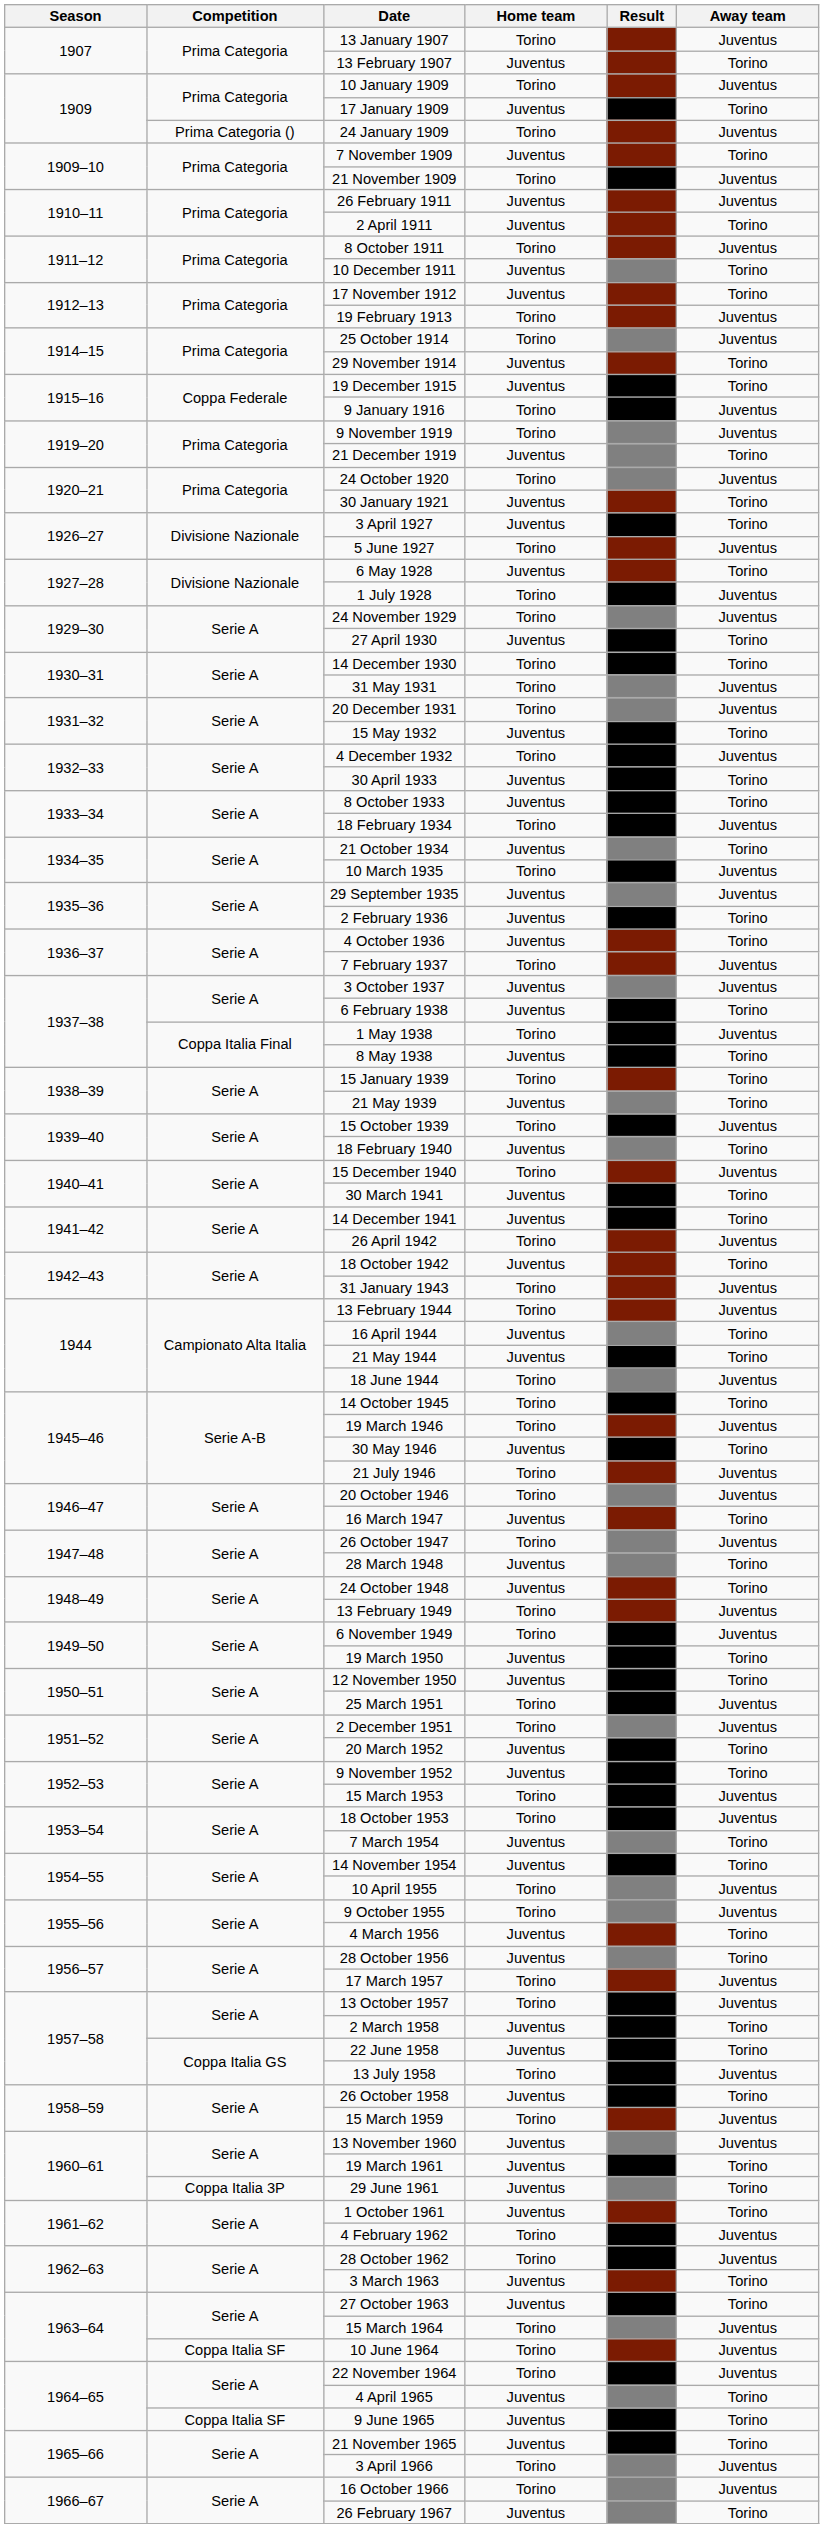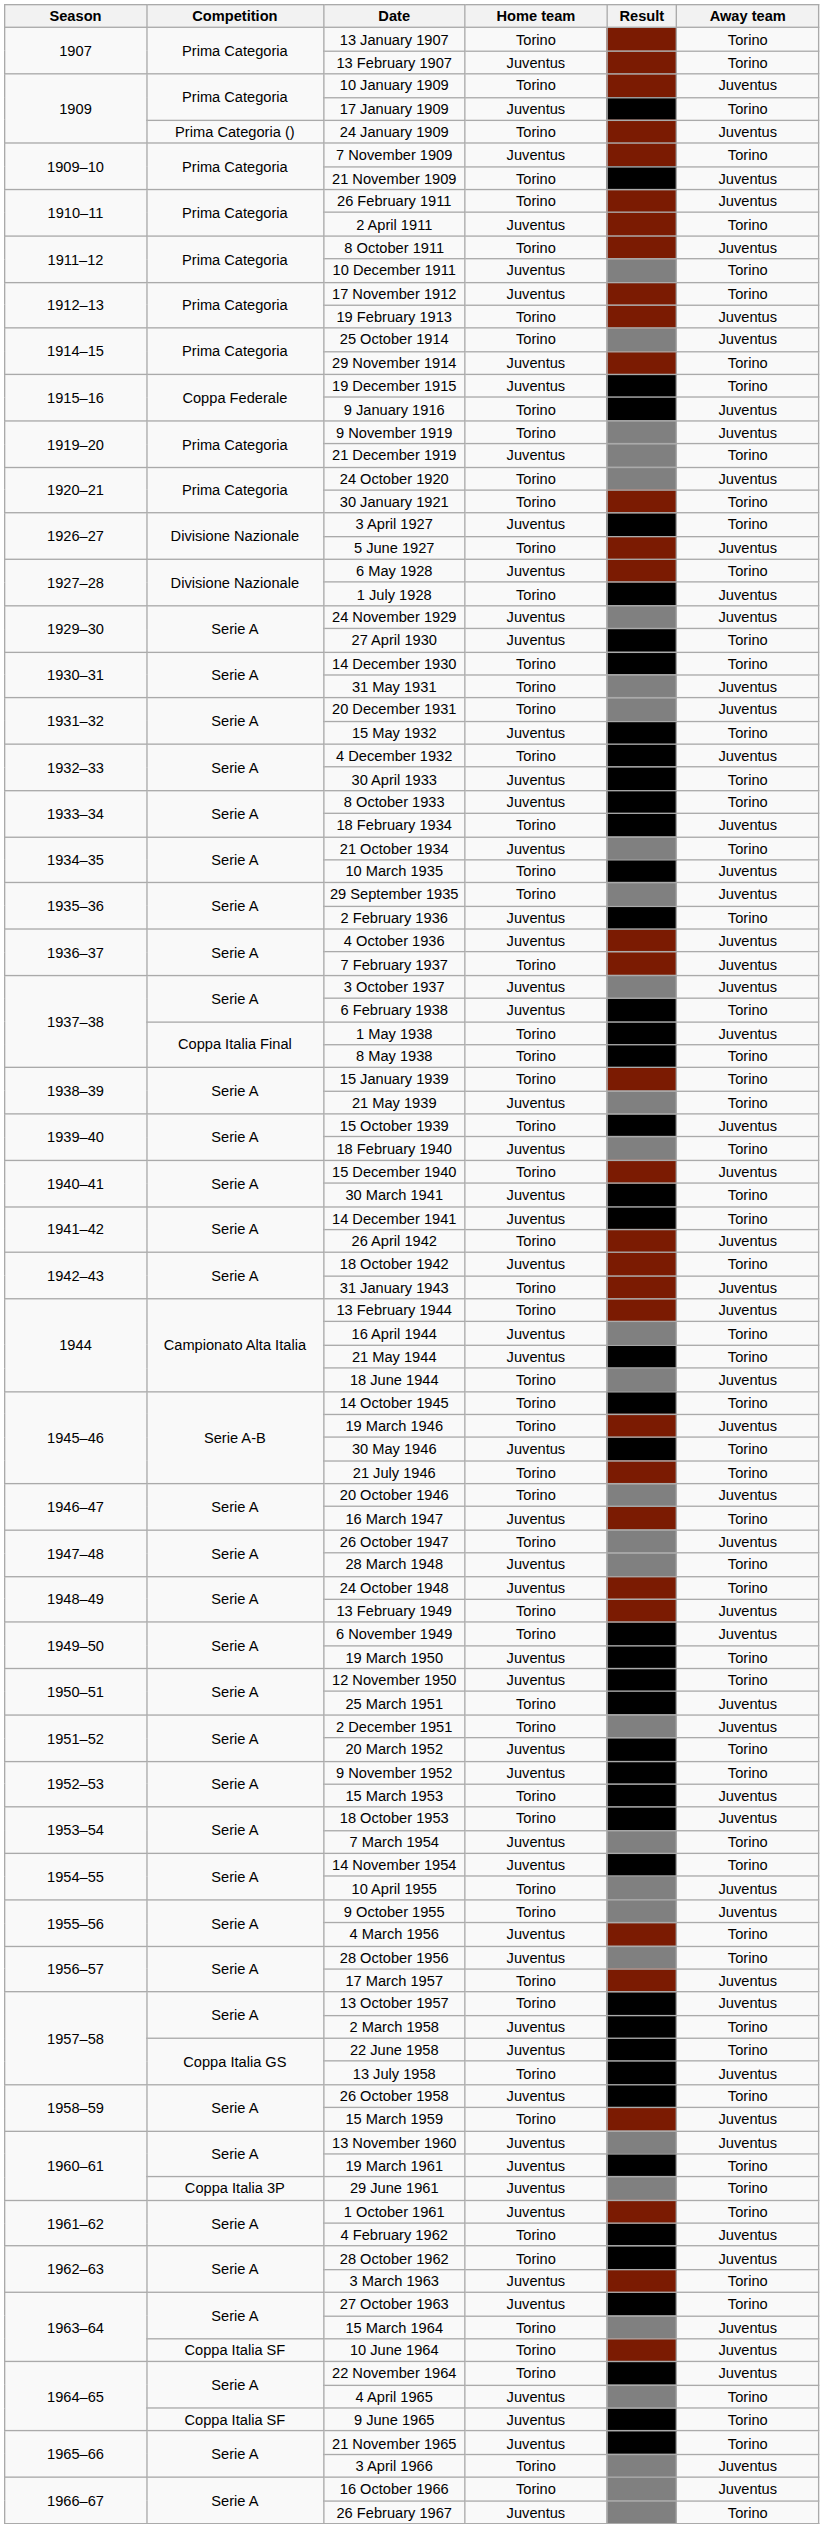 <table class="wikitable" style="text-align: center; width=20%; font-size: 11px">
 <tr>
 <th rowspan=1 width=12%>Season</th>
 <th rowspan=1 width=15%>Competition</th>
 <th rowspan=1 width=12%>Date</th>
 <th rowspan=1 width=12%>Home team</th>
 <th rowspan=1 width=5%>Result</th>
 <th rowspan=1 width=12%>Away team</th>
 </tr>
 <tr>
 <td rowspan=2>1907</td>
 <td rowspan=2>Prima Categoria</td>
 <td>13 January 1907</td>
 <td>Torino</td>
 <td bgcolor=7B1B02></td>
-<td>Juventus</td>
+<td>Torino</td>
 </tr>
 <tr>
 <td>13 February 1907</td>
 <td>Juventus</td>
 <td bgcolor=7B1B02></td>
 <td>Torino</td>
 </tr>
 <tr>
 <td rowspan=3>1909</td>
 <td rowspan=2>Prima Categoria</td>
 <td>10 January 1909</td>
 <td>Torino</td>
 <td bgcolor=7B1B02></td>
 <td>Juventus</td>
 </tr>
 <tr>
 <td>17 January 1909</td>
 <td>Juventus</td>
 <td bgcolor=000000></td>
 <td>Torino</td>
 </tr>
 <tr>
 <td>Prima Categoria ()</td>
 <td>24 January 1909</td>
 <td>Torino</td>
 <td bgcolor=7B1B02></td>
 <td>Juventus</td>
 </tr>
 <tr>
 <td rowspan=2>1909–10</td>
 <td rowspan=2>Prima Categoria</td>
 <td>7 November 1909</td>
 <td>Juventus</td>
 <td bgcolor=7B1B02></td>
 <td>Torino</td>
 </tr>
 <tr>
 <td>21 November 1909</td>
 <td>Torino</td>
 <td bgcolor=000000></td>
 <td>Juventus</td>
 </tr>
 <tr>
 <td rowspan=2>1910–11</td>
 <td rowspan=2>Prima Categoria</td>
 <td>26 February 1911</td>
-<td>Juventus</td>
+<td>Torino</td>
 <td bgcolor=7B1B02></td>
 <td>Juventus</td>
 </tr>
 <tr>
 <td>2 April 1911</td>
 <td>Juventus</td>
 <td bgcolor=7B1B02></td>
 <td>Torino</td>
 </tr>
 <tr>
 <td rowspan=2>1911–12</td>
 <td rowspan=2>Prima Categoria</td>
 <td>8 October 1911</td>
 <td>Torino</td>
 <td bgcolor=7B1B02></td>
 <td>Juventus</td>
 </tr>
 <tr>
 <td>10 December 1911</td>
 <td>Juventus</td>
 <td bgcolor=808080></td>
 <td>Torino</td>
 </tr>
 <tr>
 <td rowspan=2>1912–13</td>
 <td rowspan=2>Prima Categoria</td>
 <td>17 November 1912</td>
 <td>Juventus</td>
 <td bgcolor=7B1B02></td>
 <td>Torino</td>
 </tr>
 <tr>
 <td>19 February 1913</td>
 <td>Torino</td>
 <td bgcolor=7B1B02></td>
 <td>Juventus</td>
 </tr>
 <tr>
 <td rowspan=2>1914–15</td>
 <td rowspan=2>Prima Categoria</td>
 <td>25 October 1914</td>
 <td>Torino</td>
 <td bgcolor=808080></td>
 <td>Juventus</td>
 </tr>
 <tr>
 <td>29 November 1914</td>
 <td>Juventus</td>
 <td bgcolor=7B1B02></td>
 <td>Torino</td>
 </tr>
 <tr>
 <td rowspan=2>1915–16</td>
 <td rowspan=2>Coppa Federale</td>
 <td>19 December 1915</td>
 <td>Juventus</td>
 <td bgcolor=000000></td>
 <td>Torino</td>
 </tr>
 <tr>
 <td>9 January 1916</td>
 <td>Torino</td>
 <td bgcolor=000000></td>
 <td>Juventus</td>
 </tr>
 <tr>
 <td rowspan=2>1919–20</td>
 <td rowspan=2>Prima Categoria</td>
 <td>9 November 1919</td>
 <td>Torino</td>
 <td bgcolor=808080></td>
 <td>Juventus</td>
 </tr>
 <tr>
 <td>21 December 1919</td>
 <td>Juventus</td>
 <td bgcolor=808080></td>
 <td>Torino</td>
 </tr>
 <tr>
 <td rowspan=2>1920–21</td>
 <td rowspan=2>Prima Categoria</td>
 <td>24 October 1920</td>
 <td>Torino</td>
 <td bgcolor=808080></td>
 <td>Juventus</td>
 </tr>
 <tr>
 <td>30 January 1921</td>
-<td>Juventus</td>
+<td>Torino</td>
 <td bgcolor=7B1B02></td>
 <td>Torino</td>
 </tr>
 <tr>
 <td rowspan=2>1926–27</td>
 <td rowspan=2>Divisione Nazionale</td>
 <td>3 April 1927</td>
 <td>Juventus</td>
 <td bgcolor=000000></td>
 <td>Torino</td>
 </tr>
 <tr>
 <td>5 June 1927</td>
 <td>Torino</td>
 <td bgcolor=7B1B02></td>
 <td>Juventus</td>
 </tr>
 <tr>
 <td rowspan=2>1927–28</td>
 <td rowspan=2>Divisione Nazionale</td>
 <td>6 May 1928</td>
 <td>Juventus</td>
 <td bgcolor=7B1B02></td>
 <td>Torino</td>
 </tr>
 <tr>
 <td>1 July 1928</td>
 <td>Torino</td>
 <td bgcolor=000000></td>
 <td>Juventus</td>
 </tr>
 <tr>
 <td rowspan=2>1929–30</td>
 <td rowspan=2>Serie A</td>
 <td>24 November 1929</td>
-<td>Torino</td>
+<td>Juventus</td>
 <td bgcolor=808080></td>
 <td>Juventus</td>
 </tr>
 <tr>
 <td>27 April 1930</td>
 <td>Juventus</td>
 <td bgcolor=000000></td>
 <td>Torino</td>
 </tr>
 <tr>
 <td rowspan=2>1930–31</td>
 <td rowspan=2>Serie A</td>
 <td>14 December 1930</td>
 <td>Torino</td>
 <td bgcolor=000000></td>
 <td>Torino</td>
 </tr>
 <tr>
 <td>31 May 1931</td>
 <td>Torino</td>
 <td bgcolor=808080></td>
 <td>Juventus</td>
 </tr>
 <tr>
 <td rowspan=2>1931–32</td>
 <td rowspan=2>Serie A</td>
 <td>20 December 1931</td>
 <td>Torino</td>
 <td bgcolor=808080></td>
 <td>Juventus</td>
 </tr>
 <tr>
 <td>15 May 1932</td>
 <td>Juventus</td>
 <td bgcolor=000000></td>
 <td>Torino</td>
 </tr>
 <tr>
 <td rowspan=2>1932–33</td>
 <td rowspan=2>Serie A</td>
 <td>4 December 1932</td>
 <td>Torino</td>
 <td bgcolor=000000></td>
 <td>Juventus</td>
 </tr>
 <tr>
 <td>30 April 1933</td>
 <td>Juventus</td>
 <td bgcolor=000000></td>
 <td>Torino</td>
 </tr>
 <tr>
 <td rowspan=2>1933–34</td>
 <td rowspan=2>Serie A</td>
 <td>8 October 1933</td>
 <td>Juventus</td>
 <td bgcolor=000000></td>
 <td>Torino</td>
 </tr>
 <tr>
 <td>18 February 1934</td>
 <td>Torino</td>
 <td bgcolor=000000></td>
 <td>Juventus</td>
 </tr>
 <tr>
 <td rowspan=2>1934–35</td>
 <td rowspan=2>Serie A</td>
 <td>21 October 1934</td>
 <td>Juventus</td>
 <td bgcolor=808080></td>
 <td>Torino</td>
 </tr>
 <tr>
 <td>10 March 1935</td>
 <td>Torino</td>
 <td bgcolor=000000></td>
 <td>Juventus</td>
 </tr>
 <tr>
 <td rowspan=2>1935–36</td>
 <td rowspan=2>Serie A</td>
 <td>29 September 1935</td>
-<td>Juventus</td>
+<td>Torino</td>
 <td bgcolor=808080></td>
 <td>Juventus</td>
 </tr>
 <tr>
 <td>2 February 1936</td>
 <td>Juventus</td>
 <td bgcolor=000000></td>
 <td>Torino</td>
 </tr>
 <tr>
 <td rowspan=2>1936–37</td>
 <td rowspan=2>Serie A</td>
 <td>4 October 1936</td>
 <td>Juventus</td>
 <td bgcolor=7B1B02></td>
-<td>Torino</td>
+<td>Juventus</td>
 </tr>
 <tr>
 <td>7 February 1937</td>
 <td>Torino</td>
 <td bgcolor=7B1B02></td>
 <td>Juventus</td>
 </tr>
 <tr>
 <td rowspan=4>1937–38</td>
 <td rowspan=2>Serie A</td>
 <td>3 October 1937</td>
 <td>Juventus</td>
 <td bgcolor=808080></td>
 <td>Juventus</td>
 </tr>
 <tr>
 <td>6 February 1938</td>
 <td>Juventus</td>
 <td bgcolor=000000></td>
 <td>Torino</td>
 </tr>
 <tr>
 <td rowspan=2>Coppa Italia Final</td>
 <td>1 May 1938</td>
 <td>Torino</td>
 <td bgcolor=000000></td>
 <td>Juventus</td>
 </tr>
 <tr>
 <td>8 May 1938</td>
-<td>Juventus</td>
+<td>Torino</td>
 <td bgcolor=000000></td>
 <td>Torino</td>
 </tr>
 <tr>
 <td rowspan=2>1938–39</td>
 <td rowspan=2>Serie A</td>
 <td>15 January 1939</td>
 <td>Torino</td>
 <td bgcolor=7B1B02></td>
 <td>Torino</td>
 </tr>
 <tr>
 <td>21 May 1939</td>
 <td>Juventus</td>
 <td bgcolor=808080></td>
 <td>Torino</td>
 </tr>
 <tr>
 <td rowspan=2>1939–40</td>
 <td rowspan=2>Serie A</td>
 <td>15 October 1939</td>
 <td>Torino</td>
 <td bgcolor=000000></td>
 <td>Juventus</td>
 </tr>
 <tr>
 <td>18 February 1940</td>
 <td>Juventus</td>
 <td bgcolor=808080></td>
 <td>Torino</td>
 </tr>
 <tr>
 <td rowspan=2>1940–41</td>
 <td rowspan=2>Serie A</td>
 <td>15 December 1940</td>
 <td>Torino</td>
 <td bgcolor=7B1B02></td>
 <td>Juventus</td>
 </tr>
 <tr>
 <td>30 March 1941</td>
 <td>Juventus</td>
 <td bgcolor=000000></td>
 <td>Torino</td>
 </tr>
 <tr>
 <td rowspan=2>1941–42</td>
 <td rowspan=2>Serie A</td>
 <td>14 December 1941</td>
 <td>Juventus</td>
 <td bgcolor=000000></td>
 <td>Torino</td>
 </tr>
 <tr>
 <td>26 April 1942</td>
 <td>Torino</td>
 <td bgcolor=7B1B02></td>
 <td>Juventus</td>
 </tr>
 <tr>
 <td rowspan=2>1942–43</td>
 <td rowspan=2>Serie A</td>
 <td>18 October 1942</td>
 <td>Juventus</td>
 <td bgcolor=7B1B02></td>
 <td>Torino</td>
 </tr>
 <tr>
 <td>31 January 1943</td>
 <td>Torino</td>
 <td bgcolor=7B1B02></td>
 <td>Juventus</td>
 </tr>
 <tr>
 <td rowspan=4>1944</td>
 <td rowspan=4>Campionato Alta Italia</td>
 <td>13 February 1944</td>
 <td>Torino</td>
 <td bgcolor=7B1B02></td>
 <td>Juventus</td>
 </tr>
 <tr>
 <td>16 April 1944</td>
 <td>Juventus</td>
 <td bgcolor=808080></td>
 <td>Torino</td>
 </tr>
 <tr>
 <td>21 May 1944</td>
 <td>Juventus</td>
 <td bgcolor=000000></td>
 <td>Torino</td>
 </tr>
 <tr>
 <td>18 June 1944</td>
 <td>Torino</td>
 <td bgcolor=808080></td>
 <td>Juventus</td>
 </tr>
 <tr>
 <td rowspan=4>1945–46</td>
 <td rowspan=4>Serie A-B</td>
 <td>14 October 1945</td>
 <td>Torino</td>
 <td bgcolor=000000></td>
 <td>Torino</td>
 </tr>
 <tr>
 <td>19 March 1946</td>
 <td>Torino</td>
 <td bgcolor=7B1B02></td>
 <td>Juventus</td>
 </tr>
 <tr>
 <td>30 May 1946</td>
 <td>Juventus</td>
 <td bgcolor=000000></td>
 <td>Torino</td>
 </tr>
 <tr>
 <td>21 July 1946</td>
 <td>Torino</td>
 <td bgcolor=7B1B02></td>
-<td>Juventus</td>
+<td>Torino</td>
 </tr>
 <tr>
 <td rowspan=2>1946–47</td>
 <td rowspan=2>Serie A</td>
 <td>20 October 1946</td>
 <td>Torino</td>
 <td bgcolor=808080></td>
 <td>Juventus</td>
 </tr>
 <tr>
 <td>16 March 1947</td>
 <td>Juventus</td>
 <td bgcolor=7B1B02></td>
 <td>Torino</td>
 </tr>
 <tr>
 <td rowspan=2>1947–48</td>
 <td rowspan=2>Serie A</td>
 <td>26 October 1947</td>
 <td>Torino</td>
 <td bgcolor=808080></td>
 <td>Juventus</td>
 </tr>
 <tr>
 <td>28 March 1948</td>
 <td>Juventus</td>
 <td bgcolor=808080></td>
 <td>Torino</td>
 </tr>
 <tr>
 <td rowspan=2>1948–49</td>
 <td rowspan=2>Serie A</td>
 <td>24 October 1948</td>
 <td>Juventus</td>
 <td bgcolor=7B1B02></td>
 <td>Torino</td>
 </tr>
 <tr>
 <td>13 February 1949</td>
 <td>Torino</td>
 <td bgcolor=7B1B02></td>
 <td>Juventus</td>
 </tr>
 <tr>
 <td rowspan=2>1949–50</td>
 <td rowspan=2>Serie A</td>
 <td>6 November 1949</td>
 <td>Torino</td>
 <td bgcolor=000000></td>
 <td>Juventus</td>
 </tr>
 <tr>
 <td>19 March 1950</td>
 <td>Juventus</td>
 <td bgcolor=000000></td>
 <td>Torino</td>
 </tr>
 <tr>
 <td rowspan=2>1950–51</td>
 <td rowspan=2>Serie A</td>
 <td>12 November 1950</td>
 <td>Juventus</td>
 <td bgcolor=000000></td>
 <td>Torino</td>
 </tr>
 <tr>
 <td>25 March 1951</td>
 <td>Torino</td>
 <td bgcolor=000000></td>
 <td>Juventus</td>
 </tr>
 <tr>
 <td rowspan=2>1951–52</td>
 <td rowspan=2>Serie A</td>
 <td>2 December 1951</td>
 <td>Torino</td>
 <td bgcolor=808080></td>
 <td>Juventus</td>
 </tr>
 <tr>
 <td>20 March 1952</td>
 <td>Juventus</td>
 <td bgcolor=000000></td>
 <td>Torino</td>
 </tr>
 <tr>
 <td rowspan=2>1952–53</td>
 <td rowspan=2>Serie A</td>
 <td>9 November 1952</td>
 <td>Juventus</td>
 <td bgcolor=000000></td>
 <td>Torino</td>
 </tr>
 <tr>
 <td>15 March 1953</td>
 <td>Torino</td>
 <td bgcolor=000000></td>
 <td>Juventus</td>
 </tr>
 <tr>
 <td rowspan=2>1953–54</td>
 <td rowspan=2>Serie A</td>
 <td>18 October 1953</td>
 <td>Torino</td>
 <td bgcolor=000000></td>
 <td>Juventus</td>
 </tr>
 <tr>
 <td>7 March 1954</td>
 <td>Juventus</td>
 <td bgcolor=808080></td>
 <td>Torino</td>
 </tr>
 <tr>
 <td rowspan=2>1954–55</td>
 <td rowspan=2>Serie A</td>
 <td>14 November 1954</td>
 <td>Juventus</td>
 <td bgcolor=000000></td>
 <td>Torino</td>
 </tr>
 <tr>
 <td>10 April 1955</td>
 <td>Torino</td>
 <td bgcolor=808080></td>
 <td>Juventus</td>
 </tr>
 <tr>
 <td rowspan=2>1955–56</td>
 <td rowspan=2>Serie A</td>
 <td>9 October 1955</td>
 <td>Torino</td>
 <td bgcolor=808080></td>
 <td>Juventus</td>
 </tr>
 <tr>
 <td>4 March 1956</td>
 <td>Juventus</td>
 <td bgcolor=7B1B02></td>
 <td>Torino</td>
 </tr>
 <tr>
 <td rowspan=2>1956–57</td>
 <td rowspan=2>Serie A</td>
 <td>28 October 1956</td>
 <td>Juventus</td>
 <td bgcolor=808080></td>
 <td>Torino</td>
 </tr>
 <tr>
 <td>17 March 1957</td>
 <td>Torino</td>
 <td bgcolor=7B1B02></td>
 <td>Juventus</td>
 </tr>
 <tr>
 <td rowspan=4>1957–58</td>
 <td rowspan=2>Serie A</td>
 <td>13 October 1957</td>
 <td>Torino</td>
 <td bgcolor=000000></td>
 <td>Juventus</td>
 </tr>
 <tr>
 <td>2 March 1958</td>
 <td>Juventus</td>
 <td bgcolor=000000></td>
 <td>Torino</td>
 </tr>
 <tr>
 <td rowspan=2>Coppa Italia GS</td>
 <td>22 June 1958</td>
 <td>Juventus</td>
 <td bgcolor=000000></td>
 <td>Torino</td>
 </tr>
 <tr>
 <td>13 July 1958</td>
 <td>Torino</td>
 <td bgcolor=000000></td>
 <td>Juventus</td>
 </tr>
 <tr>
 <td rowspan=2>1958–59</td>
 <td rowspan=2>Serie A</td>
 <td>26 October 1958</td>
 <td>Juventus</td>
 <td bgcolor=000000></td>
 <td>Torino</td>
 </tr>
 <tr>
 <td>15 March 1959</td>
 <td>Torino</td>
 <td bgcolor=7B1B02></td>
 <td>Juventus</td>
 </tr>
 <tr>
 <td rowspan=3>1960–61</td>
 <td rowspan=2>Serie A</td>
 <td>13 November 1960</td>
 <td>Juventus</td>
 <td bgcolor=808080></td>
 <td>Juventus</td>
 </tr>
 <tr>
 <td>19 March 1961</td>
 <td>Juventus</td>
 <td bgcolor=000000></td>
 <td>Torino</td>
 </tr>
 <tr>
 <td>Coppa Italia 3P</td>
 <td>29 June 1961</td>
 <td>Juventus</td>
 <td bgcolor=808080></td>
 <td>Torino</td>
 </tr>
 <tr>
 <td rowspan=2>1961–62</td>
 <td rowspan=2>Serie A</td>
 <td>1 October 1961</td>
 <td>Juventus</td>
 <td bgcolor=7B1B02></td>
 <td>Torino</td>
 </tr>
 <tr>
 <td>4 February 1962</td>
 <td>Torino</td>
 <td bgcolor=000000></td>
 <td>Juventus</td>
 </tr>
 <tr>
 <td rowspan=2>1962–63</td>
 <td rowspan=2>Serie A</td>
 <td>28 October 1962</td>
 <td>Torino</td>
 <td bgcolor=000000></td>
 <td>Juventus</td>
 </tr>
 <tr>
 <td>3 March 1963</td>
 <td>Juventus</td>
 <td bgcolor=7B1B02></td>
 <td>Torino</td>
 </tr>
 <tr>
 <td rowspan=3>1963–64</td>
 <td rowspan=2>Serie A</td>
 <td>27 October 1963</td>
 <td>Juventus</td>
 <td bgcolor=000000></td>
 <td>Torino</td>
 </tr>
 <tr>
 <td>15 March 1964</td>
 <td>Torino</td>
 <td bgcolor=808080></td>
 <td>Juventus</td>
 </tr>
 <tr>
 <td>Coppa Italia SF</td>
 <td>10 June 1964</td>
 <td>Torino</td>
 <td bgcolor=7B1B02></td>
 <td>Juventus</td>
 </tr>
 <tr>
 <td rowspan=3>1964–65</td>
 <td rowspan=2>Serie A</td>
 <td>22 November 1964</td>
 <td>Torino</td>
 <td bgcolor=000000></td>
 <td>Juventus</td>
 </tr>
 <tr>
 <td>4 April 1965</td>
 <td>Juventus</td>
 <td bgcolor=808080></td>
 <td>Torino</td>
 </tr>
 <tr>
 <td>Coppa Italia SF</td>
 <td>9 June 1965</td>
 <td>Juventus</td>
 <td bgcolor=000000></td>
 <td>Torino</td>
 </tr>
 <tr>
 <td rowspan=2>1965–66</td>
 <td rowspan=2>Serie A</td>
 <td>21 November 1965</td>
 <td>Juventus</td>
 <td bgcolor=000000></td>
 <td>Torino</td>
 </tr>
 <tr>
 <td>3 April 1966</td>
 <td>Torino</td>
 <td bgcolor=808080></td>
 <td>Juventus</td>
 </tr>
 <tr>
 <td rowspan=2>1966–67</td>
 <td rowspan=2>Serie A</td>
 <td>16 October 1966</td>
 <td>Torino</td>
 <td bgcolor=808080></td>
 <td>Juventus</td>
 </tr>
 <tr>
 <td>26 February 1967</td>
 <td>Juventus</td>
 <td bgcolor=808080></td>
 <td>Torino</td>
 </tr>
 <tr>
 </tr>
 </table>
